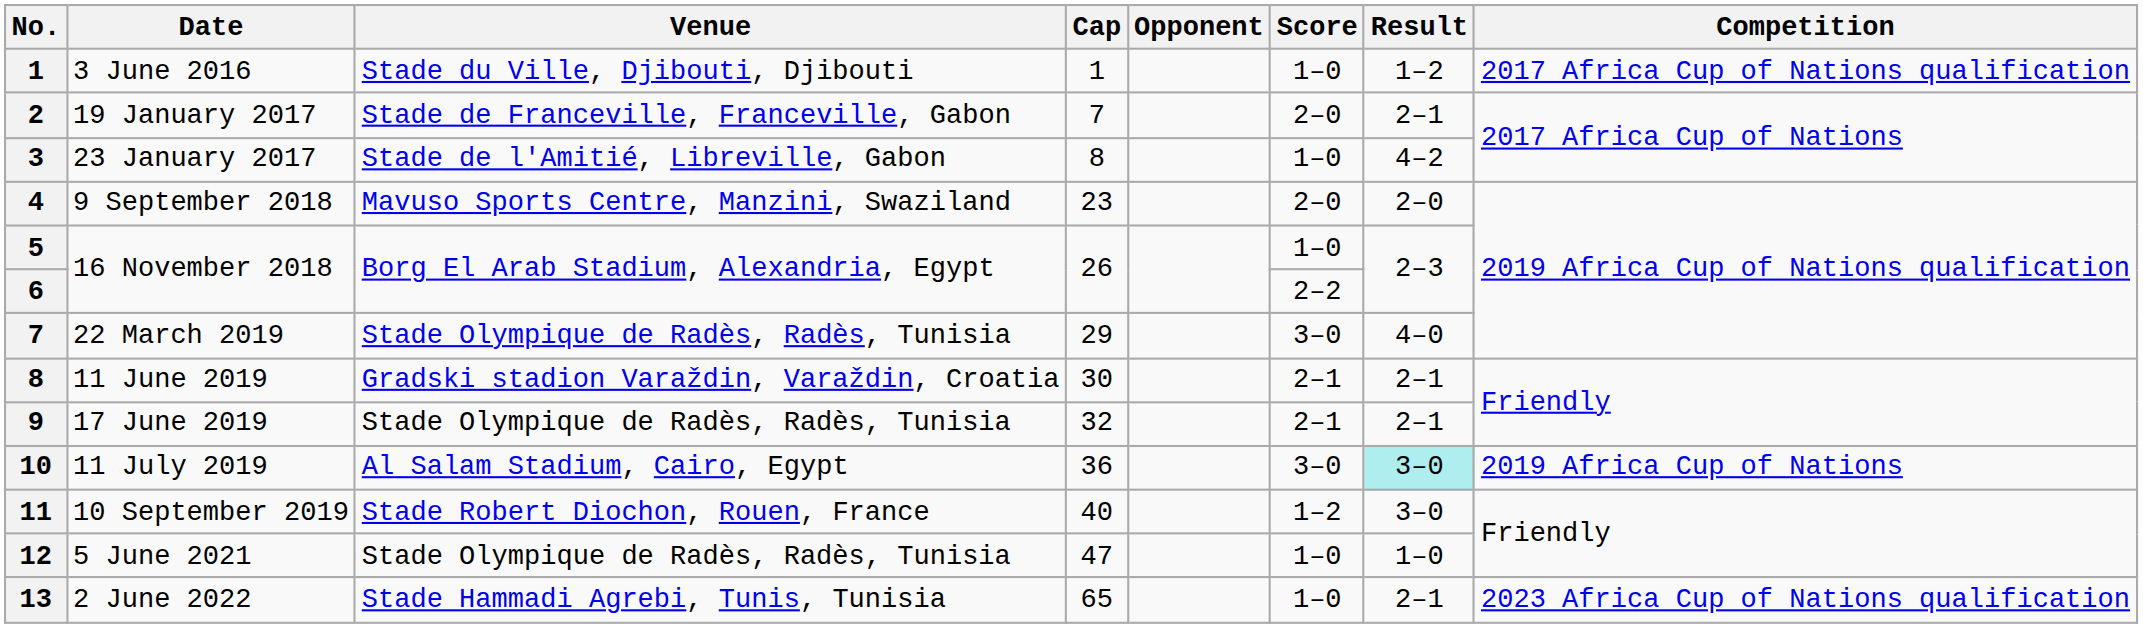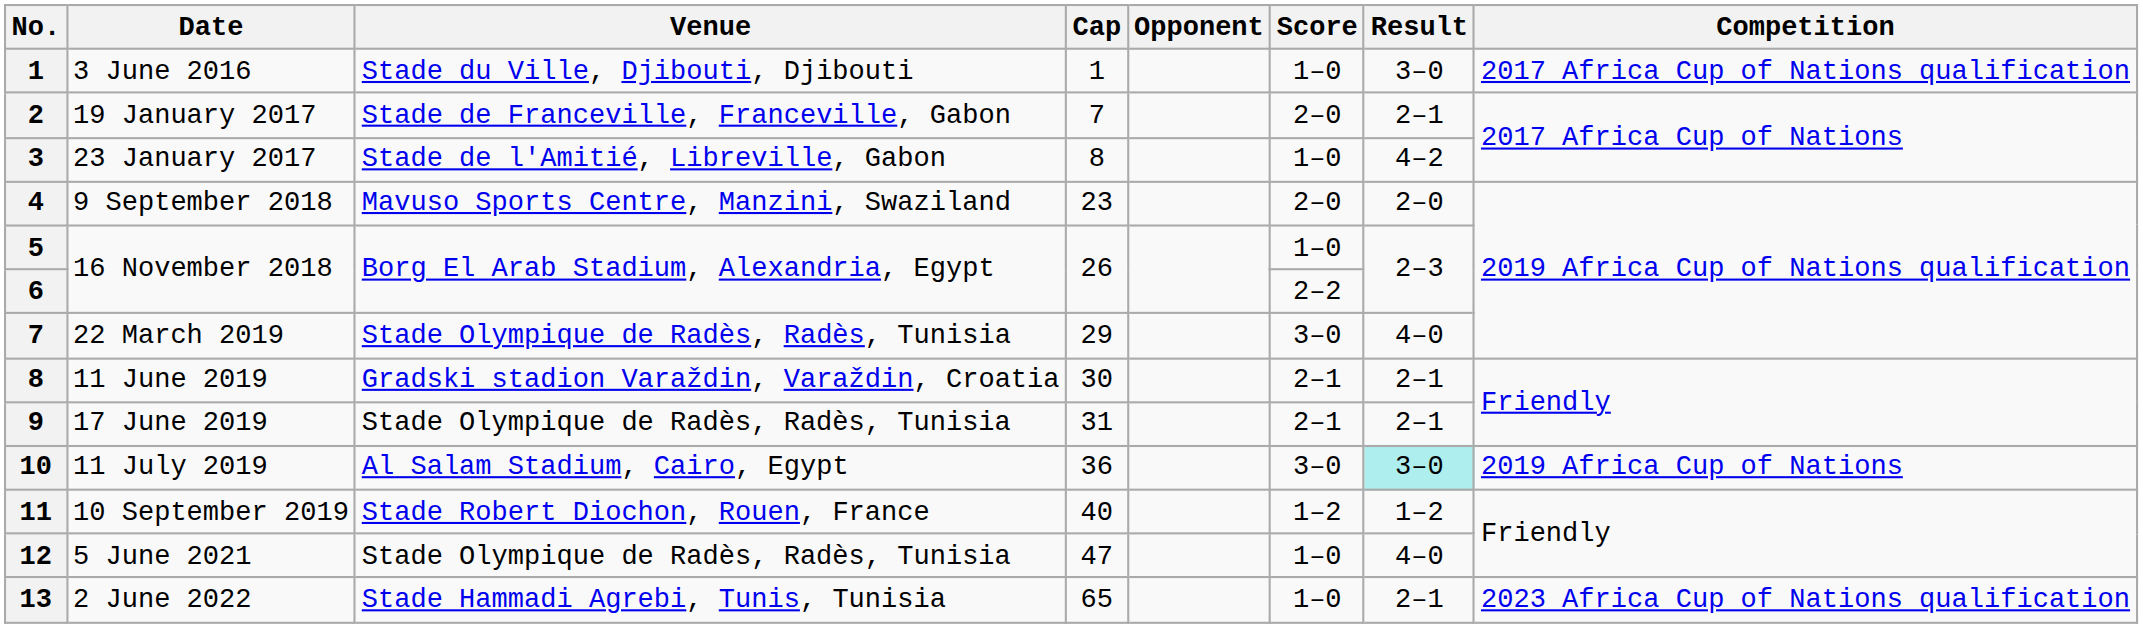 <table class="wikitable sortable">
 <tr>
 <th scope="col">No.</th>
 <th scope="col" data-sort-type="date">Date</th>
 <th scope="col">Venue</th>
 <th scope="col">Cap</th>
 <th scope="col">Opponent</th>
 <th scope="col">Score</th>
 <th scope="col">Result</th>
 <th scope="col">Competition</th>
 </tr>
 <tr>
 <th scope=row>1</th>
 <td>3 June 2016</td>
 <td><a href='#'>Stade du Ville</a>, <a href='#'>Djibouti</a>, Djibouti</td>
 <td align="center">1</td>
 <td></td>
 <td align="center">1–0</td>
-<td align="center">1–2</td>
+<td align="center">3–0</td>
 <td><a href='#'>2017 Africa Cup of Nations qualification</a></td>
 </tr>
 <tr>
 <th scope=row>2</th>
 <td>19 January 2017</td>
 <td><a href='#'>Stade de Franceville</a>, <a href='#'>Franceville</a>, Gabon</td>
 <td align="center">7</td>
 <td></td>
 <td align="center">2–0</td>
 <td align="center">2–1</td>
 <td rowspan=2><a href='#'>2017 Africa Cup of Nations</a></td>
 </tr>
 <tr>
 <th scope=row>3</th>
 <td>23 January 2017</td>
 <td><a href='#'>Stade de l'Amitié</a>, <a href='#'>Libreville</a>, Gabon</td>
 <td align="center">8</td>
 <td></td>
 <td align="center">1–0</td>
 <td align="center">4–2</td>
 </tr>
 <tr>
 <th scope=row>4</th>
 <td>9 September 2018</td>
 <td><a href='#'>Mavuso Sports Centre</a>, <a href='#'>Manzini</a>, Swaziland</td>
 <td align="center">23</td>
 <td></td>
 <td align="center">2–0</td>
 <td align="center">2–0</td>
 <td rowspan=4><a href='#'>2019 Africa Cup of Nations qualification</a></td>
 </tr>
 <tr>
 <th scope=row>5</th>
 <td rowspan=2>16 November 2018</td>
 <td rowspan=2><a href='#'>Borg El Arab Stadium</a>, <a href='#'>Alexandria</a>, Egypt</td>
 <td align=center rowspan=2>26</td>
 <td rowspan=2></td>
 <td align="center">1–0</td>
 <td align=center rowspan=2>2–3</td>
 </tr>
 <tr>
 <th scope=row>6</th>
 <td align="center">2–2</td>
 </tr>
 <tr>
 <th scope=row>7</th>
 <td>22 March 2019</td>
 <td><a href='#'>Stade Olympique de Radès</a>, <a href='#'>Radès</a>, Tunisia</td>
 <td align="center">29</td>
 <td></td>
 <td align="center">3–0</td>
 <td align="center">4–0</td>
 </tr>
 <tr>
 <th scope=row>8</th>
 <td>11 June 2019</td>
 <td><a href='#'>Gradski stadion Varaždin</a>, <a href='#'>Varaždin</a>, Croatia</td>
 <td align="center">30</td>
 <td></td>
 <td align="center">2–1</td>
 <td align="center">2–1</td>
 <td rowspan=2><a href='#'>Friendly</a></td>
 </tr>
 <tr>
 <th scope=row>9</th>
 <td>17 June 2019</td>
 <td>Stade Olympique de Radès, Radès, Tunisia</td>
-<td align="center">32</td>
+<td align="center">31</td>
 <td></td>
 <td align="center">2–1</td>
 <td align="center">2–1</td>
 </tr>
 <tr>
 <th scope=row>10</th>
 <td>11 July 2019</td>
 <td><a href='#'>Al Salam Stadium</a>, <a href='#'>Cairo</a>, Egypt</td>
 <td align="center">36</td>
 <td></td>
 <td align="center">3–0</td>
 <td align="center" style="background: paleturquoise;">3–0</td>
 <td><a href='#'>2019 Africa Cup of Nations</a></td>
 </tr>
 <tr>
 <th scope=row>11</th>
 <td>10 September 2019</td>
 <td><a href='#'>Stade Robert Diochon</a>, <a href='#'>Rouen</a>, France</td>
 <td align="center">40</td>
 <td></td>
 <td align="center">1–2</td>
-<td align="center">3–0</td>
+<td align="center">1–2</td>
 <td rowspan=2>Friendly</td>
 </tr>
 <tr>
 <th scope=row>12</th>
 <td>5 June 2021</td>
 <td>Stade Olympique de Radès, Radès, Tunisia</td>
 <td align="center">47</td>
 <td></td>
 <td align="center">1–0</td>
-<td align="center">1–0</td>
+<td align="center">4–0</td>
 </tr>
 <tr>
 <th scope=row>13</th>
 <td>2 June 2022</td>
 <td><a href='#'>Stade Hammadi Agrebi</a>, <a href='#'>Tunis</a>, Tunisia</td>
 <td align="center">65</td>
 <td></td>
 <td align="center">1–0</td>
 <td align="center">2–1</td>
 <td><a href='#'>2023 Africa Cup of Nations qualification</a></td>
 </tr>
 </table>
